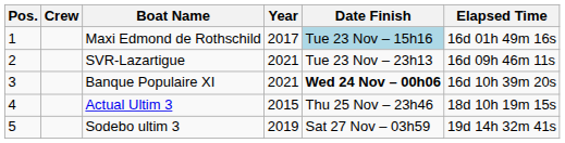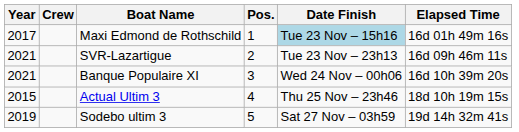 <table class="wikitable sortable">
 <tr>
-<th>Pos.</th>
+<th>Year</th>
 <th>Crew</th>
 <th>Boat Name</th>
-<th>Year</th>
+<th>Pos.</th>
 <th>Date Finish</th>
 <th>Elapsed Time</th>
 </tr>
 <tr>
-<td>1</td>
+<td>2017</td>
 <td><br></td>
 <td>Maxi Edmond de Rothschild</td>
-<td>2017</td>
+<td>1</td>
 <td style="background: lightblue;">Tue 23 Nov – 15h16</td>
 <td>16d 01h 49m 16s</td>
 </tr>
 <tr>
-<td>2</td>
+<td>2021</td>
 <td><br></td>
 <td>SVR-Lazartigue</td>
-<td>2021</td>
+<td>2</td>
 <td>Tue 23 Nov – 23h13</td>
 <td>16d 09h 46m 11s</td>
 </tr>
 <tr>
-<td>3</td>
+<td>2021</td>
 <td><br></td>
 <td>Banque Populaire XI</td>
-<td>2021</td>
-<td><strong>Wed 24 Nov – 00h06</strong></td>
+<td>3</td>
+<td>Wed 24 Nov – 00h06</td>
 <td>16d 10h 39m 20s</td>
 </tr>
 <tr>
-<td>4</td>
+<td>2015</td>
 <td><br></td>
 <td><a href='#'>Actual Ultim 3</a></td>
-<td>2015</td>
+<td>4</td>
 <td>Thu 25 Nov – 23h46</td>
 <td>18d 10h 19m 15s</td>
 </tr>
 <tr>
-<td>5</td>
+<td>2019</td>
 <td><br></td>
 <td>Sodebo ultim 3</td>
-<td>2019</td>
+<td>5</td>
 <td>Sat 27 Nov – 03h59</td>
 <td>19d 14h 32m 41s</td>
 </tr>
 </table>
